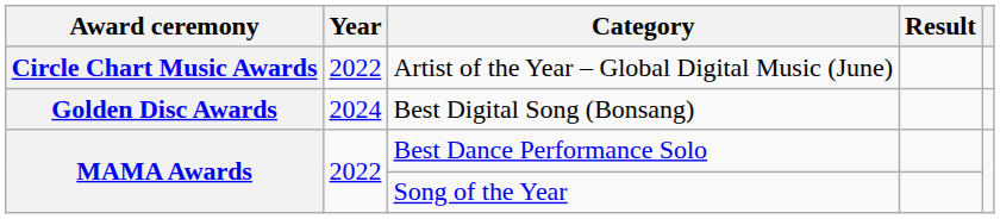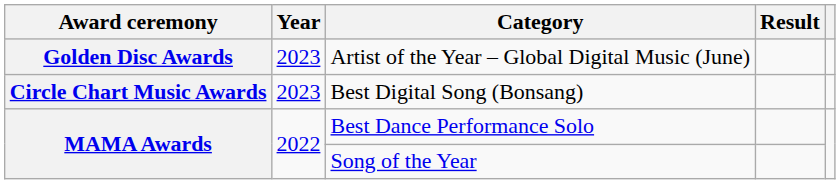 <table class="wikitable plainrowheaders sortable">
 <tr>
 <th scope="col">Award ceremony</th>
 <th scope="col">Year</th>
 <th scope="col">Category</th>
 <th scope="col">Result</th>
 <th scope="col" class="unsortable"></th>
 </tr>
 <tr>
-<th scope="row"><a href='#'>Circle Chart Music Awards</a></th>
-<td style="text-align:center"><a href='#'>2022</a></td>
+<th scope="row"><a href='#'>Golden Disc Awards</a></th>
+<td style="text-align:center"><a href='#'>2023</a></td>
 <td>Artist of the Year – Global Digital Music (June)</td>
 <td></td>
 <td style="text-align:center"></td>
 </tr>
 <tr>
-<th scope="row"><a href='#'>Golden Disc Awards</a></th>
-<td style="text-align:center"><a href='#'>2024</a></td>
+<th scope="row"><a href='#'>Circle Chart Music Awards</a></th>
+<td style="text-align:center"><a href='#'>2023</a></td>
 <td>Best Digital Song (Bonsang)</td>
 <td></td>
 <td style="text-align:center"></td>
 </tr>
 <tr>
 <th rowspan="2" scope="row"><a href='#'>MAMA Awards</a></th>
 <td rowspan="2" style="text-align:center"><a href='#'>2022</a></td>
 <td><a href='#'>Best Dance Performance Solo</a></td>
 <td></td>
 <td rowspan="2" style="text-align:center"></td>
 </tr>
 <tr>
 <td><a href='#'>Song of the Year</a></td>
 <td></td>
 </tr>
 </table>
